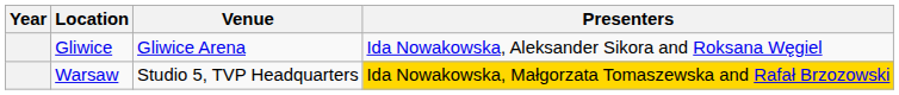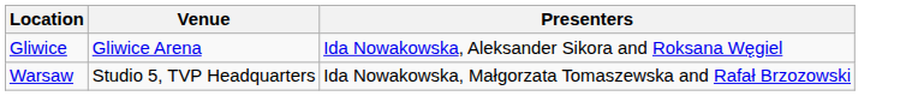 <table class="wikitable plainrowheaders">
 <tr>
-<th>Year</th>
 <th>Location</th>
 <th>Venue</th>
 <th>Presenters</th>
 </tr>
 <tr>
-<th scope="row"></th>
 <td><a href='#'>Gliwice</a></td>
 <td><a href='#'>Gliwice Arena</a></td>
 <td><a href='#'>Ida Nowakowska</a>, Aleksander Sikora and <a href='#'>Roksana Węgiel</a></td>
 </tr>
 <tr>
-<th scope="row"></th>
 <td><a href='#'>Warsaw</a></td>
 <td>Studio 5, TVP Headquarters</td>
-<td style="background: gold;">Ida Nowakowska, Małgorzata Tomaszewska and <a href='#'>Rafał Brzozowski</a></td>
+<td>Ida Nowakowska, Małgorzata Tomaszewska and <a href='#'>Rafał Brzozowski</a></td>
 </tr>
 </table>
